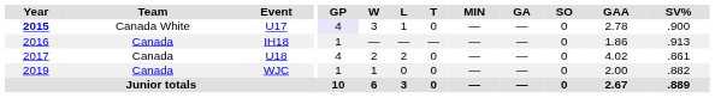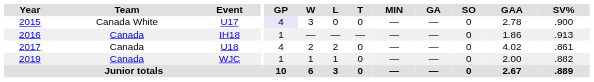 <table border="0" cellpadding="1" cellspacing="0" ID="Table3" style="text-align:center; width:60em">
 <tr ALIGN="center" bgcolor="#e0e0e0">
 <th>Year</th>
 <th>Team</th>
 <th>Event</th>
 <th rowspan="99" bgcolor="#ffffff"></th>
 <th>GP</th>
 <th>W</th>
 <th>L</th>
 <th>T</th>
 <th>MIN</th>
 <th>GA</th>
 <th>SO</th>
 <th>GAA</th>
 <th>SV%</th>
 </tr>
 <tr>
-<td><strong><a href='#'>2015</a></strong></td>
+<td><a href='#'>2015</a></td>
 <td>Canada White</td>
 <td><a href='#'>U17</a></td>
 <td style="background: lavender;">4</td>
 <td>3</td>
-<td>1</td>
+<td>0</td>
 <td>0</td>
 <td>—</td>
 <td>—</td>
 <td>0</td>
 <td>2.78</td>
 <td>.900</td>
 </tr>
 <tr bgcolor="#f0f0f0">
 <td><a href='#'>2016</a></td>
 <td><a href='#'>Canada</a></td>
 <td><a href='#'>IH18</a></td>
 <td>1</td>
 <td>—</td>
 <td>—</td>
 <td>—</td>
 <td>—</td>
 <td>—</td>
 <td>0</td>
 <td>1.86</td>
 <td>.913</td>
 </tr>
 <tr>
 <td><a href='#'>2017</a></td>
 <td>Canada</td>
 <td><a href='#'>U18</a></td>
 <td>4</td>
 <td>2</td>
 <td>2</td>
 <td>0</td>
 <td>—</td>
 <td>—</td>
 <td>0</td>
 <td>4.02</td>
 <td>.861</td>
 </tr>
 <tr bgcolor="#f0f0f0">
 <td><a href='#'>2019</a></td>
 <td><a href='#'>Canada</a></td>
 <td><a href='#'>WJC</a></td>
 <td>1</td>
 <td>1</td>
-<td>0</td>
+<td>1</td>
 <td>0</td>
 <td>—</td>
 <td>—</td>
 <td>0</td>
 <td>2.00</td>
 <td>.882</td>
 </tr>
 <tr bgcolor="#e0e0e0">
 <th colspan="4">Junior totals</th>
 <th>10</th>
 <th>6</th>
 <th>3</th>
 <th>0</th>
 <th>—</th>
 <th>—</th>
 <th>0</th>
 <th>2.67</th>
 <th>.889</th>
 </tr>
 </table>
